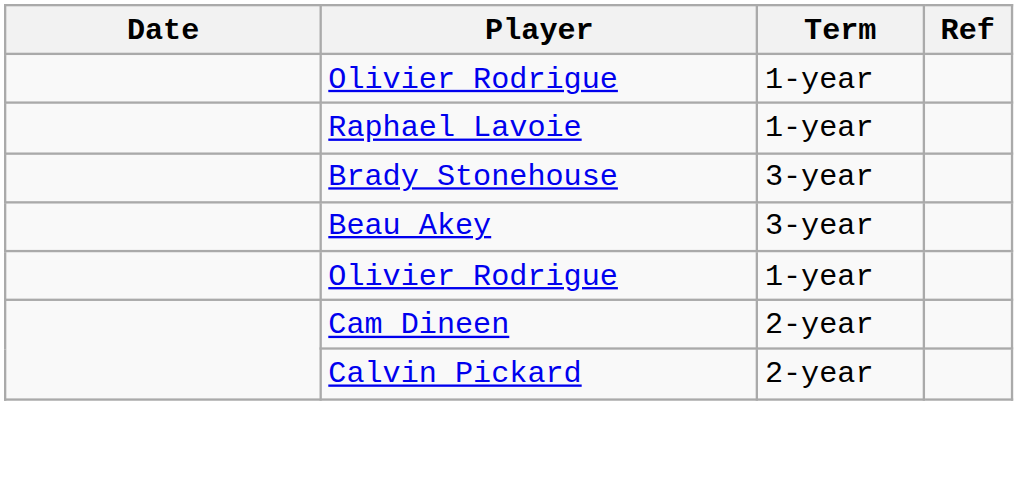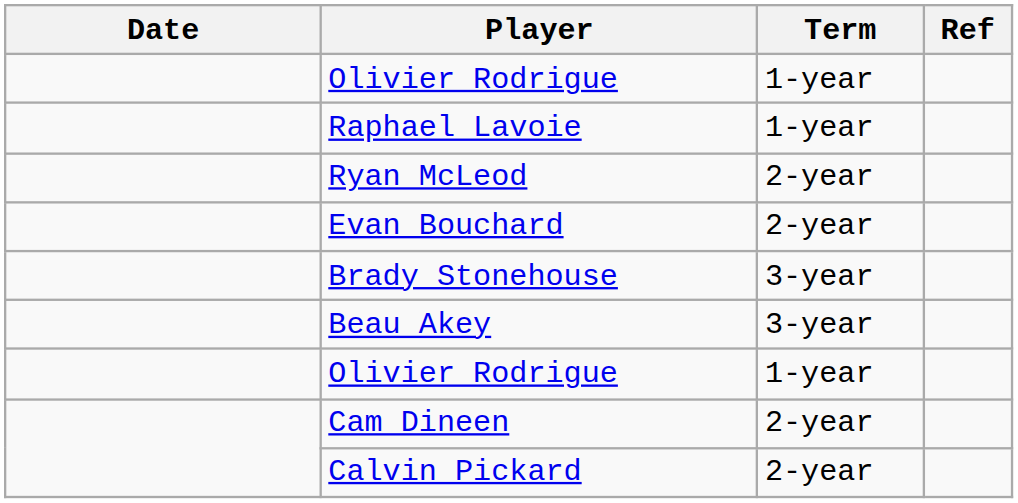 <table class="wikitable">
 <tr>
 <th style="width: 10em;">Date</th>
 <th style="width: 14em;">Player</th>
 <th style="width: 5em;">Term</th>
 <th style="width: 2.5em;">Ref</th>
 </tr>
 <tr>
 <td></td>
 <td><a href='#'>Olivier Rodrigue</a></td>
 <td>1-year</td>
 <td></td>
 </tr>
 <tr>
 <td></td>
 <td><a href='#'>Raphael Lavoie</a></td>
 <td>1-year</td>
+<td></td>
+</tr>
+<tr>
+<td></td>
+<td><a href='#'>Ryan McLeod</a></td>
+<td>2-year</td>
+<td></td>
+</tr>
+<tr>
+<td></td>
+<td><a href='#'>Evan Bouchard</a></td>
+<td>2-year</td>
 <td></td>
 </tr>
 <tr>
 <td></td>
 <td><a href='#'>Brady Stonehouse</a></td>
 <td>3-year</td>
 <td></td>
 </tr>
 <tr>
 <td></td>
 <td><a href='#'>Beau Akey</a></td>
 <td>3-year</td>
 <td></td>
 </tr>
 <tr>
 <td></td>
 <td><a href='#'>Olivier Rodrigue</a></td>
 <td>1-year</td>
 <td></td>
 </tr>
 <tr>
 <td rowspan=2></td>
 <td><a href='#'>Cam Dineen</a></td>
 <td>2-year</td>
 <td></td>
 </tr>
 <tr>
 <td><a href='#'>Calvin Pickard</a></td>
 <td>2-year</td>
 <td></td>
 </tr>
 </table>
